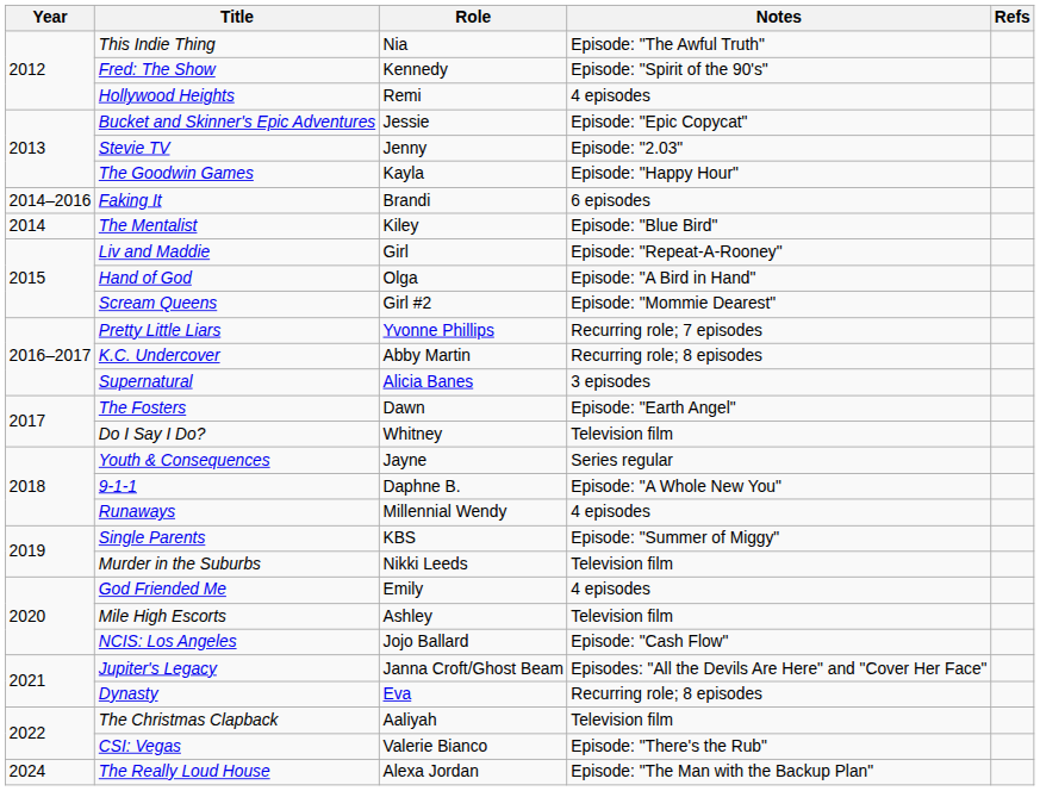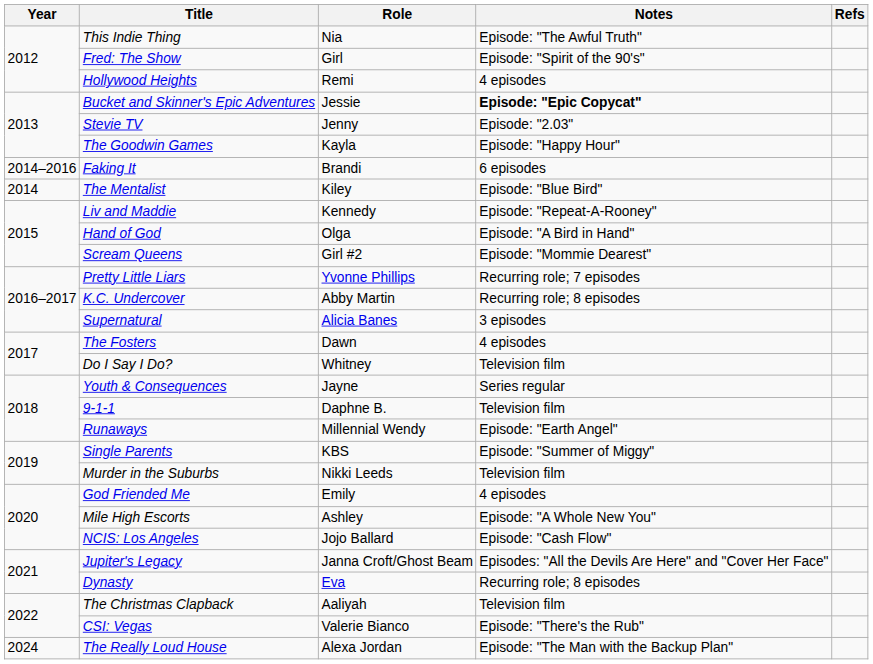 <table class="wikitable sortable">
 <tr>
 <th>Year</th>
 <th>Title</th>
 <th>Role</th>
 <th class="unsortable">Notes</th>
 <th class="unsortable">Refs</th>
 </tr>
 <tr>
 <td rowspan="3">2012</td>
 <td><em>This Indie Thing</em></td>
 <td>Nia</td>
 <td>Episode: "The Awful Truth"</td>
 <td></td>
 </tr>
 <tr>
 <td><em><a href='#'>Fred: The Show</a></em></td>
-<td>Kennedy</td>
+<td>Girl</td>
 <td>Episode: "Spirit of the 90's"</td>
 <td></td>
 </tr>
 <tr>
 <td><em><a href='#'>Hollywood Heights</a></em></td>
 <td>Remi</td>
 <td>4 episodes</td>
 <td></td>
 </tr>
 <tr>
 <td rowspan="3">2013</td>
 <td><em><a href='#'>Bucket and Skinner's Epic Adventures</a></em></td>
 <td>Jessie</td>
-<td>Episode: "Epic Copycat"</td>
+<td><strong>Episode: "Epic Copycat"</strong></td>
 <td></td>
 </tr>
 <tr>
 <td><em><a href='#'>Stevie TV</a></em></td>
 <td>Jenny</td>
 <td>Episode: "2.03"</td>
 <td></td>
 </tr>
 <tr>
 <td><em><a href='#'>The Goodwin Games</a></em></td>
 <td>Kayla</td>
 <td>Episode: "Happy Hour"</td>
 <td></td>
 </tr>
 <tr>
 <td>2014–2016</td>
 <td><em><a href='#'>Faking It</a></em></td>
 <td>Brandi</td>
 <td>6 episodes</td>
 <td></td>
 </tr>
 <tr>
 <td>2014</td>
 <td><em><a href='#'>The Mentalist</a></em></td>
 <td>Kiley</td>
 <td>Episode: "Blue Bird"</td>
 <td></td>
 </tr>
 <tr>
 <td rowspan="3">2015</td>
 <td><em><a href='#'>Liv and Maddie</a></em></td>
-<td>Girl</td>
+<td>Kennedy</td>
 <td>Episode: "Repeat-A-Rooney"</td>
 <td></td>
 </tr>
 <tr>
 <td><em><a href='#'>Hand of God</a></em></td>
 <td>Olga</td>
 <td>Episode: "A Bird in Hand"</td>
 <td></td>
 </tr>
 <tr>
 <td><em><a href='#'>Scream Queens</a></em></td>
 <td>Girl #2</td>
 <td>Episode: "Mommie Dearest"</td>
 <td></td>
 </tr>
 <tr>
 <td rowspan="3">2016–2017</td>
 <td><em><a href='#'>Pretty Little Liars</a></em></td>
 <td><a href='#'>Yvonne Phillips</a></td>
 <td>Recurring role; 7 episodes</td>
 <td></td>
 </tr>
 <tr>
 <td><em><a href='#'>K.C. Undercover</a></em></td>
 <td>Abby Martin</td>
 <td>Recurring role; 8 episodes</td>
 <td></td>
 </tr>
 <tr>
 <td><em><a href='#'>Supernatural</a></em></td>
 <td><a href='#'>Alicia Banes</a></td>
 <td>3 episodes</td>
 <td></td>
 </tr>
 <tr>
 <td rowspan="2">2017</td>
 <td><em><a href='#'>The Fosters</a></em></td>
 <td>Dawn</td>
-<td>Episode: "Earth Angel"</td>
+<td>4 episodes</td>
 <td></td>
 </tr>
 <tr>
 <td><em>Do I Say I Do?</em></td>
 <td>Whitney</td>
 <td>Television film</td>
 <td></td>
 </tr>
 <tr>
 <td rowspan="3">2018</td>
 <td><em><a href='#'>Youth & Consequences</a></em></td>
 <td>Jayne</td>
 <td>Series regular</td>
 <td></td>
 </tr>
 <tr>
 <td><em><a href='#'>9-1-1</a></em></td>
 <td>Daphne B.</td>
-<td>Episode: "A Whole New You"</td>
+<td>Television film</td>
 <td></td>
 </tr>
 <tr>
 <td><em><a href='#'>Runaways</a></em></td>
 <td>Millennial Wendy</td>
-<td>4 episodes</td>
+<td>Episode: "Earth Angel"</td>
 <td></td>
 </tr>
 <tr>
 <td rowspan="2">2019</td>
 <td><em><a href='#'>Single Parents</a></em></td>
 <td>KBS</td>
 <td>Episode: "Summer of Miggy"</td>
 <td></td>
 </tr>
 <tr>
 <td><em>Murder in the Suburbs</em></td>
 <td>Nikki Leeds</td>
 <td>Television film</td>
 <td></td>
 </tr>
 <tr>
 <td rowspan="3">2020</td>
 <td><em><a href='#'>God Friended Me</a></em></td>
 <td>Emily</td>
 <td>4 episodes</td>
 <td></td>
 </tr>
 <tr>
 <td><em>Mile High Escorts</em></td>
 <td>Ashley</td>
-<td>Television film</td>
+<td>Episode: "A Whole New You"</td>
 <td></td>
 </tr>
 <tr>
 <td><em><a href='#'>NCIS: Los Angeles</a></em></td>
 <td>Jojo Ballard</td>
 <td>Episode: "Cash Flow"</td>
 <td></td>
 </tr>
 <tr>
 <td rowspan="2">2021</td>
 <td><em><a href='#'>Jupiter's Legacy</a></em></td>
 <td>Janna Croft/Ghost Beam</td>
 <td>Episodes: "All the Devils Are Here" and "Cover Her Face"</td>
 <td></td>
 </tr>
 <tr>
 <td><em><a href='#'>Dynasty</a></em></td>
 <td><a href='#'>Eva</a></td>
 <td>Recurring role; 8 episodes</td>
 <td></td>
 </tr>
 <tr>
 <td rowspan="2">2022</td>
 <td><em>The Christmas Clapback</em></td>
 <td>Aaliyah</td>
 <td>Television film</td>
 <td></td>
 </tr>
 <tr>
 <td><em><a href='#'>CSI: Vegas</a></em></td>
 <td>Valerie Bianco</td>
 <td>Episode: "There's the Rub"</td>
 <td></td>
 </tr>
 <tr>
 <td>2024</td>
 <td><em><a href='#'>The Really Loud House</a></em></td>
 <td>Alexa Jordan</td>
 <td>Episode: "The Man with the Backup Plan"</td>
 </tr>
 </table>
